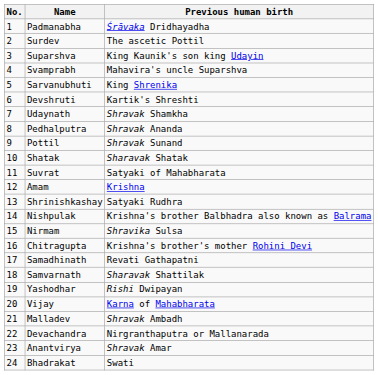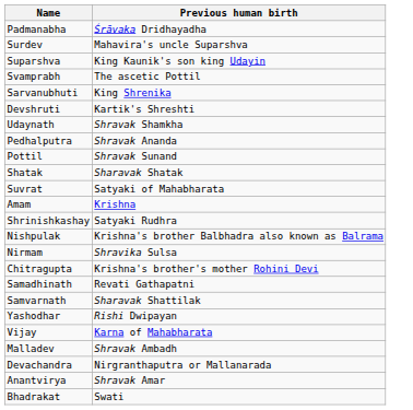 <table class="wikitable sortable">
 <tr>
-<th>No.</th>
 <th>Name</th>
 <th>Previous human birth</th>
 </tr>
 <tr>
-<td>1</td>
 <td>Padmanabha</td>
 <td><em><a href='#'>Śrāvaka</a></em> Dridhayadha</td>
 </tr>
 <tr>
-<td>2</td>
 <td>Surdev</td>
-<td>The ascetic Pottil</td>
+<td>Mahavira's uncle Suparshva</td>
 </tr>
 <tr>
-<td>3</td>
 <td>Suparshva</td>
 <td>King Kaunik's son king <a href='#'>Udayin</a></td>
 </tr>
 <tr>
-<td>4</td>
 <td>Svamprabh</td>
-<td>Mahavira's uncle Suparshva</td>
+<td>The ascetic Pottil</td>
 </tr>
 <tr>
-<td>5</td>
 <td>Sarvanubhuti</td>
 <td>King <a href='#'>Shrenika</a></td>
 </tr>
 <tr>
-<td>6</td>
 <td>Devshruti</td>
 <td>Kartik's Shreshti</td>
 </tr>
 <tr>
-<td>7</td>
 <td>Udaynath</td>
 <td><em>Shravak</em> Shamkha</td>
 </tr>
 <tr>
-<td>8</td>
 <td>Pedhalputra</td>
 <td><em>Shravak</em> Ananda</td>
 </tr>
 <tr>
-<td>9</td>
 <td>Pottil</td>
 <td><em>Shravak</em> Sunand</td>
 </tr>
 <tr>
-<td>10</td>
 <td>Shatak</td>
 <td><em>Sharavak</em> Shatak</td>
 </tr>
 <tr>
-<td>11</td>
 <td>Suvrat</td>
 <td>Satyaki of Mahabharata</td>
 </tr>
 <tr>
-<td>12</td>
 <td>Amam</td>
 <td><a href='#'>Krishna</a></td>
 </tr>
 <tr>
-<td>13</td>
 <td>Shrinishkashay</td>
 <td>Satyaki Rudhra</td>
 </tr>
 <tr>
-<td>14</td>
 <td>Nishpulak</td>
 <td>Krishna's brother Balbhadra also known as <a href='#'>Balrama</a></td>
 </tr>
 <tr>
-<td>15</td>
 <td>Nirmam</td>
 <td><em>Shravika</em> Sulsa</td>
 </tr>
 <tr>
-<td>16</td>
 <td>Chitragupta</td>
 <td>Krishna's brother's mother <a href='#'>Rohini Devi</a></td>
 </tr>
 <tr>
-<td>17</td>
 <td>Samadhinath</td>
 <td>Revati Gathapatni</td>
 </tr>
 <tr>
-<td>18</td>
 <td>Samvarnath</td>
 <td><em>Sharavak</em> Shattilak</td>
 </tr>
 <tr>
-<td>19</td>
 <td>Yashodhar</td>
 <td><em>Rishi</em> Dwipayan</td>
 </tr>
 <tr>
-<td>20</td>
 <td>Vijay</td>
 <td><a href='#'>Karna</a> of <a href='#'>Mahabharata</a></td>
 </tr>
 <tr>
-<td>21</td>
 <td>Malladev</td>
 <td><em>Shravak</em> Ambadh</td>
 </tr>
 <tr>
-<td>22</td>
 <td>Devachandra</td>
 <td>Nirgranthaputra or Mallanarada</td>
 </tr>
 <tr>
-<td>23</td>
 <td>Anantvirya</td>
 <td><em>Shravak</em> Amar</td>
 </tr>
 <tr>
-<td>24</td>
 <td>Bhadrakat</td>
 <td>Swati</td>
 </tr>
 </table>
